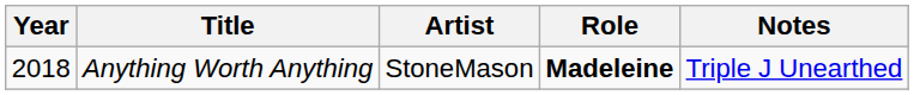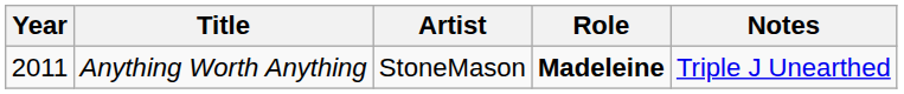 <table class="wikitable sortable">
 <tr>
 <th>Year</th>
 <th>Title</th>
 <th>Artist</th>
 <th>Role</th>
 <th>Notes</th>
 </tr>
 <tr>
-<td>2018</td>
+<td>2011</td>
 <td><em>Anything Worth Anything</em></td>
 <td>StoneMason</td>
 <td><strong>Madeleine</strong></td>
 <td><a href='#'>Triple J Unearthed</a></td>
 </tr>
 </table>
